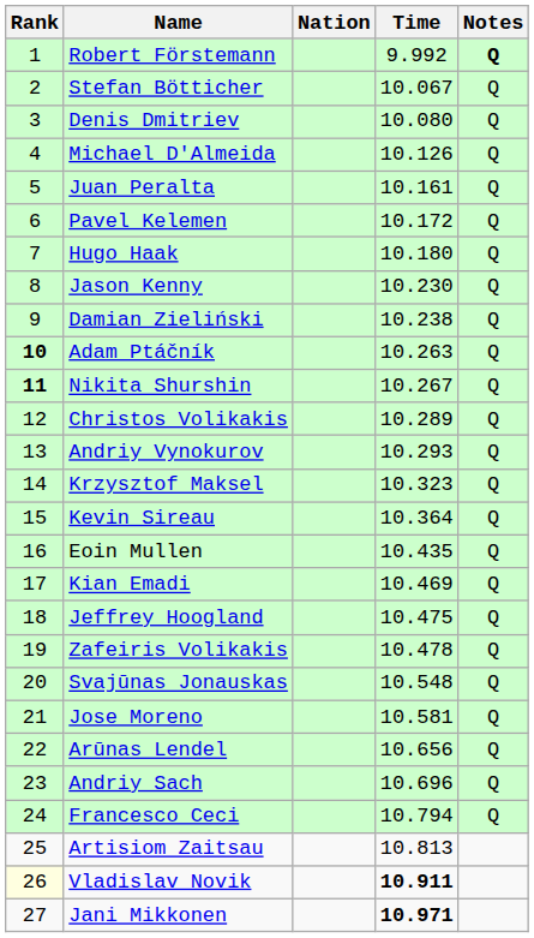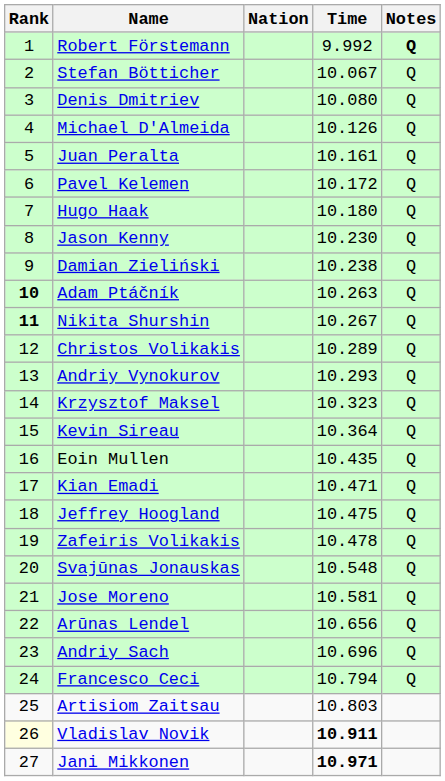 <table class="wikitable sortable" style="text-align:center">
 <tr>
 <th>Rank</th>
 <th>Name</th>
 <th>Nation</th>
 <th>Time</th>
 <th>Notes</th>
 </tr>
 <tr bgcolor=ccffcc>
 <td>1</td>
 <td align=left><a href='#'>Robert Förstemann</a></td>
 <td align=left></td>
 <td>9.992</td>
 <td><strong>Q</strong></td>
 </tr>
 <tr bgcolor=ccffcc>
 <td>2</td>
 <td align=left><a href='#'>Stefan Bötticher</a></td>
 <td align=left></td>
 <td>10.067</td>
 <td>Q</td>
 </tr>
 <tr bgcolor=ccffcc>
 <td>3</td>
 <td align=left><a href='#'>Denis Dmitriev</a></td>
 <td align=left></td>
 <td>10.080</td>
 <td>Q</td>
 </tr>
 <tr bgcolor=ccffcc>
 <td>4</td>
 <td align=left><a href='#'>Michael D'Almeida</a></td>
 <td align=left></td>
 <td>10.126</td>
 <td>Q</td>
 </tr>
 <tr bgcolor=ccffcc>
 <td>5</td>
 <td align=left><a href='#'>Juan Peralta</a></td>
 <td align=left></td>
 <td>10.161</td>
 <td>Q</td>
 </tr>
 <tr bgcolor=ccffcc>
 <td>6</td>
 <td align=left><a href='#'>Pavel Kelemen</a></td>
 <td align=left></td>
 <td>10.172</td>
 <td>Q</td>
 </tr>
 <tr bgcolor=ccffcc>
 <td>7</td>
 <td align=left><a href='#'>Hugo Haak</a></td>
 <td align=left></td>
 <td>10.180</td>
 <td>Q</td>
 </tr>
 <tr bgcolor=ccffcc>
 <td>8</td>
 <td align=left><a href='#'>Jason Kenny</a></td>
 <td align=left></td>
 <td>10.230</td>
 <td>Q</td>
 </tr>
 <tr bgcolor=ccffcc>
 <td>9</td>
 <td align=left><a href='#'>Damian Zieliński</a></td>
 <td align=left></td>
 <td>10.238</td>
 <td>Q</td>
 </tr>
 <tr bgcolor=ccffcc>
 <td><strong>10</strong></td>
 <td align=left><a href='#'>Adam Ptáčník</a></td>
 <td align=left></td>
 <td>10.263</td>
 <td>Q</td>
 </tr>
 <tr bgcolor=ccffcc>
 <td><strong>11</strong></td>
 <td align=left><a href='#'>Nikita Shurshin</a></td>
 <td align=left></td>
 <td>10.267</td>
 <td>Q</td>
 </tr>
 <tr bgcolor=ccffcc>
 <td>12</td>
 <td align=left><a href='#'>Christos Volikakis</a></td>
 <td align=left></td>
 <td>10.289</td>
 <td>Q</td>
 </tr>
 <tr bgcolor=ccffcc>
 <td>13</td>
 <td align=left><a href='#'>Andriy Vynokurov</a></td>
 <td align=left></td>
 <td>10.293</td>
 <td>Q</td>
 </tr>
 <tr bgcolor=ccffcc>
 <td>14</td>
 <td align=left><a href='#'>Krzysztof Maksel</a></td>
 <td align=left></td>
 <td>10.323</td>
 <td>Q</td>
 </tr>
 <tr bgcolor=ccffcc>
 <td>15</td>
 <td align=left><a href='#'>Kevin Sireau</a></td>
 <td align=left></td>
 <td>10.364</td>
 <td>Q</td>
 </tr>
 <tr bgcolor=ccffcc>
 <td>16</td>
 <td align=left>Eoin Mullen</td>
 <td align=left></td>
 <td>10.435</td>
 <td>Q</td>
 </tr>
 <tr bgcolor=ccffcc>
 <td>17</td>
 <td align=left><a href='#'>Kian Emadi</a></td>
 <td align=left></td>
-<td>10.469</td>
+<td>10.471</td>
 <td>Q</td>
 </tr>
 <tr bgcolor=ccffcc>
 <td>18</td>
 <td align=left><a href='#'>Jeffrey Hoogland</a></td>
 <td align=left></td>
 <td>10.475</td>
 <td>Q</td>
 </tr>
 <tr bgcolor=ccffcc>
 <td>19</td>
 <td align=left><a href='#'>Zafeiris Volikakis</a></td>
 <td align=left></td>
 <td>10.478</td>
 <td>Q</td>
 </tr>
 <tr bgcolor=ccffcc>
 <td>20</td>
 <td align=left><a href='#'>Svajūnas Jonauskas</a></td>
 <td align=left></td>
 <td>10.548</td>
 <td>Q</td>
 </tr>
 <tr bgcolor=ccffcc>
 <td>21</td>
 <td align=left><a href='#'>Jose Moreno</a></td>
 <td align=left></td>
 <td>10.581</td>
 <td>Q</td>
 </tr>
 <tr bgcolor=ccffcc>
 <td>22</td>
 <td align=left><a href='#'>Arūnas Lendel</a></td>
 <td align=left></td>
 <td>10.656</td>
 <td>Q</td>
 </tr>
 <tr bgcolor=ccffcc>
 <td>23</td>
 <td align=left><a href='#'>Andriy Sach</a></td>
 <td align=left></td>
 <td>10.696</td>
 <td>Q</td>
 </tr>
 <tr bgcolor=ccffcc>
 <td>24</td>
 <td align=left><a href='#'>Francesco Ceci</a></td>
 <td align=left></td>
 <td>10.794</td>
 <td>Q</td>
 </tr>
 <tr>
 <td>25</td>
 <td align=left><a href='#'>Artisiom Zaitsau</a></td>
 <td align=left></td>
-<td>10.813</td>
+<td>10.803</td>
 <td></td>
 </tr>
 <tr>
 <td style="background: lightyellow;">26</td>
 <td align=left><a href='#'>Vladislav Novik</a></td>
 <td align=left></td>
 <td><strong>10.911</strong></td>
 <td></td>
 </tr>
 <tr>
 <td>27</td>
 <td align=left><a href='#'>Jani Mikkonen</a></td>
 <td align=left></td>
 <td><strong>10.971</strong></td>
 <td></td>
 </tr>
 </table>
